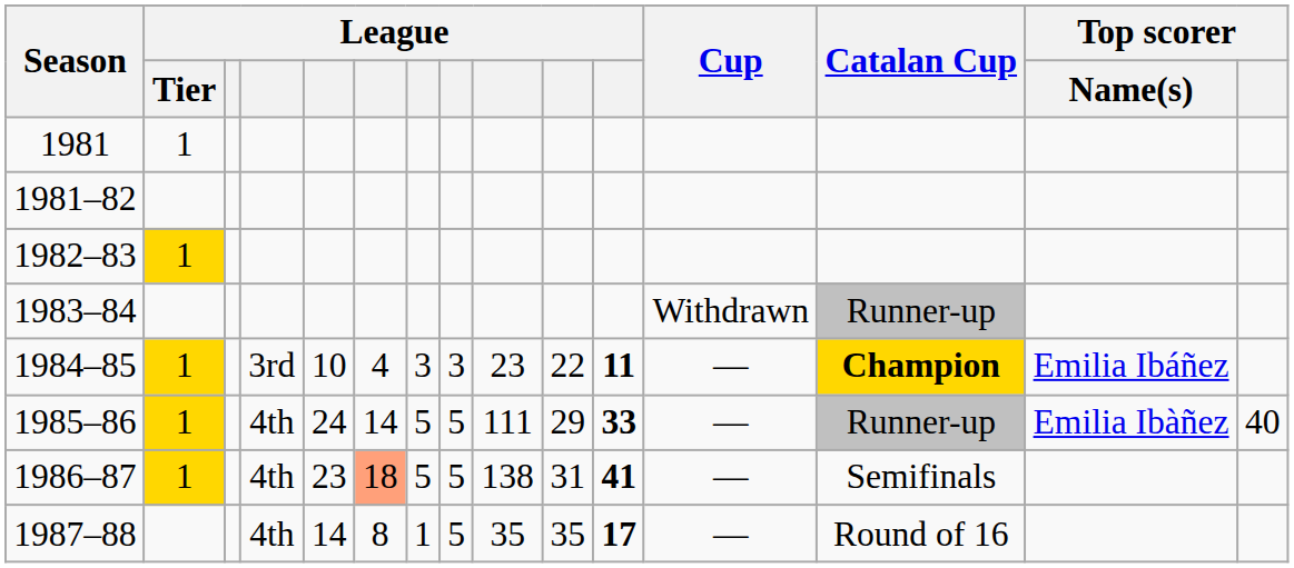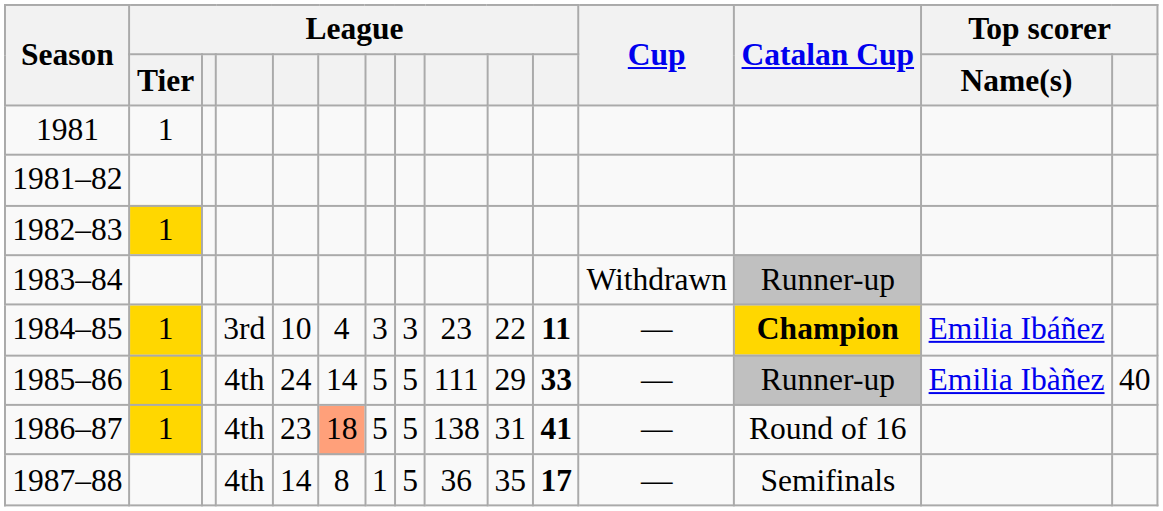 <table class="wikitable" style="text-align: center;">
 <tr>
 <th rowspan="2">Season</th>
 <th colspan="10">League</th>
 <th rowspan="2"><a href='#'>Cup</a></th>
 <th rowspan="2"><a href='#'>Catalan Cup</a></th>
 <th colspan="2">Top scorer</th>
 </tr>
 <tr>
 <th>Tier</th>
 <th></th>
 <th></th>
 <th></th>
 <th></th>
 <th></th>
 <th></th>
 <th></th>
 <th></th>
 <th></th>
 <th>Name(s)</th>
 <th></th>
 </tr>
 <tr>
 <td>1981</td>
 <td>1</td>
 <td></td>
 <td></td>
 <td></td>
 <td></td>
 <td></td>
 <td></td>
 <td></td>
 <td></td>
 <td></td>
 <td></td>
 <td></td>
 <td></td>
 <td></td>
 </tr>
 <tr>
 <td>1981–82</td>
 <td></td>
 <td></td>
 <td></td>
 <td></td>
 <td></td>
 <td></td>
 <td></td>
 <td></td>
 <td></td>
 <td></td>
 <td></td>
 <td></td>
 <td></td>
 <td></td>
 </tr>
 <tr>
 <td>1982–83</td>
 <td bgcolor="gold">1</td>
 <td></td>
 <td></td>
 <td></td>
 <td></td>
 <td></td>
 <td></td>
 <td></td>
 <td></td>
 <td></td>
 <td></td>
 <td></td>
 <td></td>
 <td></td>
 </tr>
 <tr>
 <td>1983–84</td>
 <td></td>
 <td></td>
 <td></td>
 <td></td>
 <td></td>
 <td></td>
 <td></td>
 <td></td>
 <td></td>
 <td></td>
 <td>Withdrawn</td>
 <td bgcolor="silver">Runner-up</td>
 <td></td>
 <td></td>
 </tr>
 <tr>
 <td>1984–85</td>
 <td bgcolor="gold">1</td>
 <td></td>
 <td>3rd</td>
 <td>10</td>
 <td>4</td>
 <td>3</td>
 <td>3</td>
 <td>23</td>
 <td>22</td>
 <td><strong>11</strong></td>
 <td>—</td>
 <td bgcolor="gold"><strong>Champion</strong></td>
 <td align="left"> <a href='#'>Emilia Ibáñez</a></td>
 <td></td>
 </tr>
 <tr>
 <td>1985–86</td>
 <td bgcolor="gold">1</td>
 <td></td>
 <td>4th</td>
 <td>24</td>
 <td>14</td>
 <td>5</td>
 <td>5</td>
 <td>111</td>
 <td>29</td>
 <td><strong>33</strong></td>
 <td>—</td>
 <td bgcolor="silver">Runner-up</td>
 <td align="left"> <a href='#'>Emilia Ibàñez</a></td>
 <td>40</td>
 </tr>
 <tr>
 <td>1986–87</td>
 <td bgcolor="gold">1</td>
 <td></td>
 <td>4th</td>
 <td>23</td>
 <td style="background: lightsalmon;">18</td>
 <td>5</td>
 <td>5</td>
 <td>138</td>
 <td>31</td>
 <td><strong>41</strong></td>
 <td>—</td>
-<td>Semifinals</td>
+<td>Round of 16</td>
 <td></td>
 <td></td>
 </tr>
 <tr>
 <td>1987–88</td>
 <td></td>
 <td></td>
 <td>4th</td>
 <td>14</td>
 <td>8</td>
 <td>1</td>
 <td>5</td>
-<td>35</td>
+<td>36</td>
 <td>35</td>
 <td><strong>17</strong></td>
 <td>—</td>
-<td>Round of 16</td>
+<td>Semifinals</td>
 <td></td>
 <td></td>
 </tr>
 </table>
